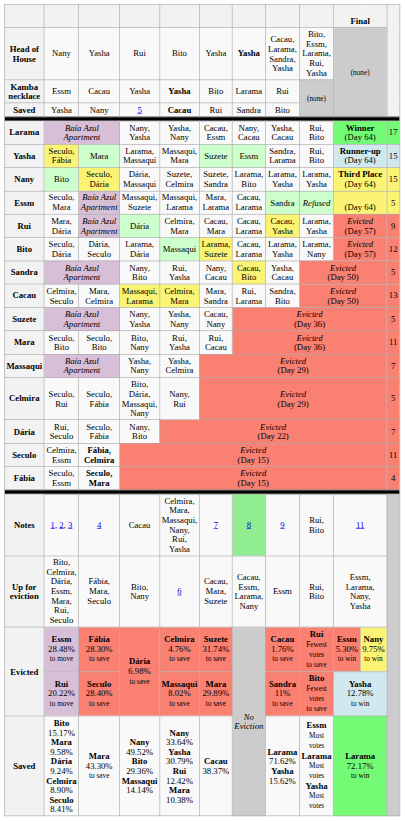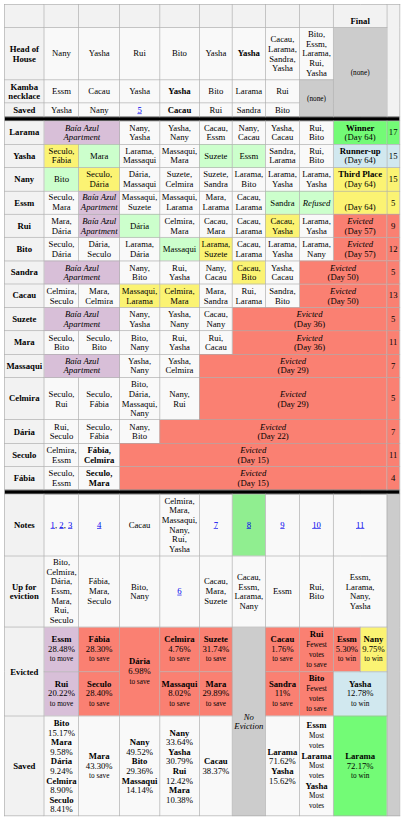 <table class="wikitable" style="text-align:center; font-size:85%; line-height:15px">
 <tr>
 <th style="width: 5%;"></th>
 <th style="width: 5%;"></th>
 <th style="width: 5%;"></th>
 <th style="width: 5%;"></th>
 <th style="width: 5%;"></th>
 <th style="width: 5%;"></th>
 <th style="width: 5%;"></th>
 <th style="width: 5%;"></th>
 <th style="width: 5%;"></th>
 <th colspan=2 style="width: 5%;"><br>Final</th>
 <th rowspan="4" style="width: 5%;"></th>
 </tr>
 <tr>
 <th>Head of<br>House</th>
 <td>Nany</td>
 <td>Yasha</td>
 <td>Rui</td>
 <td>Bito</td>
 <td>Yasha</td>
 <td><strong>Yasha</strong></td>
 <td>Cacau,<br>Larama,<br>Sandra,<br>Yasha</td>
 <td>Bito,<br>Essm,<br>Larama,<br>Rui,<br>Yasha</td>
 <td colspan=2 rowspan=3 bgcolor="CCCCCC"><small>(none)</small></td>
 </tr>
 <tr>
 <th>Kamba<br>necklace</th>
 <td>Essm</td>
 <td>Cacau</td>
 <td>Yasha</td>
 <td><strong>Yasha</strong></td>
 <td>Bito</td>
 <td>Larama</td>
 <td>Rui</td>
 <td rowspan=2 bgcolor="CCCCCC"><small>(none)</small></td>
 </tr>
 <tr>
 <th>Saved</th>
 <td>Yasha</td>
 <td>Nany</td>
 <td><a href='#'>5</a></td>
 <td><strong>Cacau</strong></td>
 <td>Rui</td>
 <td>Sandra</td>
 <td>Bito</td>
 </tr>
 <tr>
 <th style="background:#000;" colspan="12"></th>
 </tr>
 <tr>
 <th>Larama</th>
 <td colspan=2 bgcolor="thistle"><em>Baía Azul<br>Apartment</em></td>
 <td>Nany,<br>Yasha</td>
 <td>Yasha,<br>Nany</td>
 <td>Cacau,<br>Essm</td>
 <td>Nany,<br>Cacau</td>
 <td>Yasha,<br>Cacau</td>
 <td>Rui,<br>Bito</td>
 <td bgcolor="73FB76" colspan=2><strong>Winner</strong><br>(Day 64)</td>
 <td bgcolor="73FB76">17</td>
 </tr>
 <tr>
 <th>Yasha</th>
 <td bgcolor="FBF373">Seculo,<br>Fábia</td>
 <td bgcolor="CCFFCC">Mara</td>
 <td>Larama,<br>Massaqui</td>
 <td>Massaqui,<br>Mara</td>
 <td bgcolor="CCFFCC">Suzete</td>
 <td bgcolor="CCFFCC">Essm</td>
 <td>Sandra,<br>Larama</td>
 <td>Rui,<br>Bito</td>
 <td colspan=2 bgcolor="D1E8EF"><strong>Runner-up</strong><br>(Day 64)</td>
 <td bgcolor="D1E8EF">15</td>
 </tr>
 <tr>
 <th>Nany</th>
 <td bgcolor="CCFFCC">Bito</td>
 <td bgcolor="FBF373">Seculo,<br>Dária</td>
 <td>Dária,<br>Massaqui</td>
 <td>Suzete,<br>Celmira</td>
 <td>Suzete,<br>Sandra</td>
 <td>Larama,<br>Bito</td>
 <td>Larama,<br>Yasha</td>
 <td>Larama,<br>Yasha</td>
 <td colspan=2 bgcolor="FBF373"><strong>Third Place</strong><br>(Day 64)</td>
 <td bgcolor="FBF373">15</td>
 </tr>
 <tr>
 <th>Essm</th>
 <td>Seculo,<br>Mara</td>
 <td bgcolor="thistle"><em>Baía Azul<br>Apartment</em></td>
 <td>Massaqui,<br>Suzete</td>
 <td>Massaqui,<br>Larama</td>
 <td>Mara,<br>Larama</td>
 <td>Cacau,<br>Larama</td>
 <td bgcolor="CCFFCC">Sandra</td>
 <td bgcolor="CCFFCC"><em>Refused</em></td>
 <td bgcolor="FBF373" colspan=2><br>(Day 64)</td>
 <td bgcolor="FBF373">5</td>
 </tr>
 <tr>
 <th>Rui</th>
 <td>Mara,<br>Dária</td>
 <td bgcolor="thistle"><em>Baía Azul<br>Apartment</em></td>
 <td bgcolor="CCFFCC">Dária</td>
 <td>Celmira,<br>Mara</td>
 <td>Cacau,<br>Mara</td>
 <td>Cacau,<br>Larama</td>
 <td bgcolor="FBF373">Cacau,<br>Yasha</td>
 <td>Larama,<br>Yasha</td>
 <td bgcolor="FA8072" colspan=2><em>Evicted</em><br>(Day 57)</td>
 <td bgcolor="FA8072">9</td>
 </tr>
 <tr>
 <th>Bito</th>
 <td>Seculo,<br>Dária</td>
 <td>Dária,<br>Seculo</td>
 <td>Larama,<br>Dária</td>
 <td bgcolor="CCFFCC">Massaqui</td>
 <td bgcolor="FBF373">Larama,<br>Suzete</td>
 <td>Cacau,<br>Larama</td>
 <td>Larama,<br>Yasha</td>
 <td>Larama,<br>Nany</td>
 <td bgcolor="FA8072" colspan=2><em>Evicted</em><br>(Day 57)</td>
 <td bgcolor="FA8072">12</td>
 </tr>
 <tr>
 <th>Sandra</th>
 <td colspan=2 bgcolor="thistle"><em>Baía Azul<br>Apartment</em></td>
 <td>Nany,<br>Bito</td>
 <td>Rui,<br>Yasha</td>
 <td>Nany,<br>Cacau</td>
 <td bgcolor="FBF373">Cacau,<br>Bito</td>
 <td>Yasha,<br>Cacau</td>
 <td colspan=3 bgcolor="FA8072"><em>Evicted</em><br>(Day 50)</td>
 <td bgcolor="FA8072">5</td>
 </tr>
 <tr>
 <th>Cacau</th>
 <td>Celmira,<br>Seculo</td>
 <td>Mara,<br>Celmira</td>
 <td bgcolor="FBF373">Massaqui,<br>Larama</td>
 <td bgcolor="FBF373">Celmira,<br>Mara</td>
 <td>Mara,<br>Sandra</td>
 <td>Rui,<br>Larama</td>
 <td>Sandra,<br>Bito</td>
 <td colspan=3 bgcolor="FA8072"><em>Evicted</em><br>(Day 50)</td>
 <td bgcolor="FA8072">13</td>
 </tr>
 <tr>
 <th>Suzete</th>
 <td colspan=2 bgcolor="thistle"><em>Baía Azul<br>Apartment</em></td>
 <td>Nany,<br>Yasha</td>
 <td>Yasha,<br>Nany</td>
 <td>Cacau,<br>Nany</td>
 <td colspan=5 bgcolor="FA8072"><em>Evicted</em><br>(Day 36)</td>
 <td bgcolor="FA8072">5</td>
 </tr>
 <tr>
 <th>Mara</th>
 <td>Seculo,<br>Bito</td>
 <td>Seculo,<br>Bito</td>
 <td>Bito,<br>Nany</td>
 <td>Rui,<br>Yasha</td>
 <td>Rui,<br>Cacau</td>
 <td colspan=5 bgcolor="FA8072"><em>Evicted</em><br>(Day 36)</td>
 <td bgcolor="FA8072">11</td>
 </tr>
 <tr>
 <th>Massaqui</th>
 <td colspan=2 bgcolor="thistle"><em>Baía Azul<br>Apartment</em></td>
 <td>Yasha,<br>Nany</td>
 <td>Yasha,<br>Celmira</td>
 <td colspan=6 bgcolor="FA8072"><em>Evicted</em><br>(Day 29)</td>
 <td bgcolor="FA8072">7</td>
 </tr>
 <tr>
 <th>Celmira</th>
 <td>Seculo,<br>Rui</td>
 <td>Seculo,<br>Fábia</td>
 <td>Bito,<br>Dária,<br>Massaqui,<br>Nany</td>
 <td>Nany,<br>Rui</td>
 <td colspan=6 bgcolor="FA8072"><em>Evicted</em><br>(Day 29)</td>
 <td bgcolor="FA8072">5</td>
 </tr>
 <tr>
 <th>Dária</th>
 <td>Rui,<br>Seculo</td>
 <td>Seculo,<br>Fábia</td>
 <td>Nany,<br>Bito</td>
 <td colspan=7 bgcolor="FA8072"><em>Evicted</em><br>(Day 22)</td>
 <td bgcolor="FA8072">7</td>
 </tr>
 <tr>
 <th>Seculo</th>
 <td>Celmira,<br>Essm</td>
 <td><strong>Fábia,<br>Celmira</strong></td>
 <td colspan=8 bgcolor="FA8072"><em>Evicted</em><br>(Day 15)</td>
 <td bgcolor="FA8072">11</td>
 </tr>
 <tr>
 <th>Fábia</th>
 <td>Seculo,<br>Essm</td>
 <td><strong>Seculo,<br>Mara</strong></td>
 <td colspan=8 bgcolor="FA8072"><em>Evicted</em><br>(Day 15)</td>
 <td bgcolor="FA8072">4</td>
 </tr>
 <tr>
 <th style="background:#000;" colspan="12"></th>
 </tr>
 <tr>
 <th>Notes</th>
 <td><a href='#'>1</a>, <a href='#'>2</a>, <a href='#'>3</a></td>
 <td><a href='#'>4</a></td>
 <td>Cacau</td>
 <td>Celmira,<br>Mara,<br>Massaqui,<br>Nany,<br>Rui,<br>Yasha</td>
 <td><a href='#'>7</a></td>
 <td style="background: lightgreen;"><a href='#'>8</a></td>
 <td><a href='#'>9</a></td>
-<td>Rui,<br>Bito</td>
+<td><a href='#'>10</a></td>
 <td colspan=2><a href='#'>11</a></td>
 <td rowspan="5" bgcolor="CCCCCC"></td>
 </tr>
 <tr>
 <th>Up for<br>eviction</th>
 <td>Bito,<br>Celmira,<br>Dária,<br>Essm,<br>Mara,<br>Rui,<br>Seculo</td>
 <td>Fábia,<br>Mara,<br>Seculo</td>
 <td>Bito,<br>Nany</td>
 <td><a href='#'>6</a></td>
 <td>Cacau,<br>Mara,<br>Suzete</td>
 <td>Cacau,<br>Essm,<br>Larama,<br>Nany</td>
 <td>Essm</td>
 <td>Rui,<br>Bito</td>
 <td colspan=2>Essm,<br>Larama,<br>Nany,<br>Yasha</td>
 </tr>
 <tr>
 <th rowspan=2>Evicted</th>
 <td bgcolor="Thistle"><strong>Essm</strong><br>28.48%<br><small>to move</small></td>
 <td bgcolor="FA8072"><strong>Fábia</strong><br>28.30%<br><small>to save</small></td>
 <td rowspan=2 bgcolor="FA8072"><strong>Dária</strong><br>6.98%<br><small>to save</small></td>
 <td bgcolor="FA8072"><strong>Celmira</strong><br>4.76%<br><small>to save</small></td>
 <td bgcolor="FA8072"><strong>Suzete</strong><br>31.74%<br><small>to save</small></td>
 <td rowspan="3" bgcolor="CCCCCC"><em>No<br>Eviction</em></td>
 <td bgcolor="FA8072"><strong>Cacau</strong><br>1.76%<br><small>to save</small></td>
 <td bgcolor="FA8072"><strong>Rui</strong><br><small>Fewest votes<br>to save</small></td>
 <td bgcolor="FA8072"><strong>Essm</strong><br>5.30%<br><small>to win</small></td>
 <td bgcolor="FBF373"><strong>Nany</strong><br>9.75%<br><small>to win</small></td>
 </tr>
 <tr>
 <td bgcolor="Thistle"><strong>Rui</strong><br>20.22%<br><small>to move</small></td>
 <td bgcolor="FA8072"><strong>Seculo</strong><br>28.40%<br><small>to save</small></td>
 <td bgcolor="FA8072"><strong>Massaqui</strong><br>8.02%<br><small>to save</small></td>
 <td bgcolor="FA8072"><strong>Mara</strong><br>29.89%<br><small>to save</small></td>
 <td bgcolor="FA8072"><strong>Sandra</strong><br>11%<br><small>to save</small></td>
 <td bgcolor="FA8072"><strong>Bito</strong><br><small>Fewest votes<br>to save</small></td>
 <td colspan="2" bgcolor="D1E8EF"><strong>Yasha</strong><br>12.78%<br><small>to win</small></td>
 </tr>
 <tr>
 <th>Saved</th>
 <td><strong>Bito</strong><br>15.17%<br><strong>Mara</strong><br>9.58%<br><strong>Dária</strong><br>9.24%<br><strong>Celmira</strong><br>8.90%<br><strong>Seculo</strong><br>8.41%</td>
 <td><strong>Mara</strong><br>43.30%<br><small>to save</small></td>
 <td><strong>Nany</strong><br>49.52%<br><strong>Bito</strong><br>29.36%<br><strong>Massaqui</strong><br>14.14%</td>
 <td><strong>Nany</strong><br>33.64%<br><strong>Yasha</strong><br>30.79%<br><strong>Rui</strong><br>12.42%<br><strong>Mara</strong><br>10.38%</td>
 <td><strong>Cacau</strong><br>38.37%</td>
 <td><strong>Larama</strong><br>71.62%<br><strong>Yasha</strong><br>15.62%</td>
 <td><strong>Essm</strong><br><small>Most votes</small><br><strong>Larama</strong><br><small>Most votes</small><br><strong>Yasha</strong><br><small>Most votes</small></td>
 <td colspan="2" bgcolor="73FB76"><strong>Larama</strong><br>72.17%<br><small>to win</small></td>
 </tr>
 </table>
